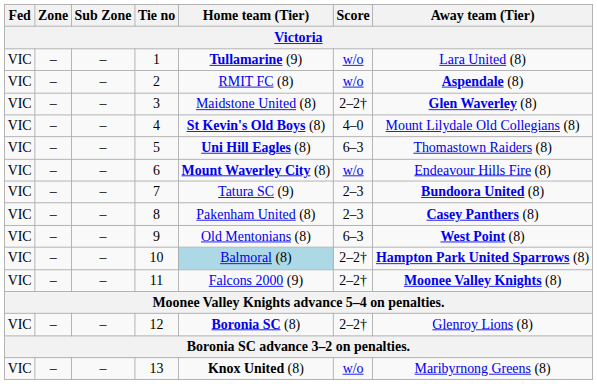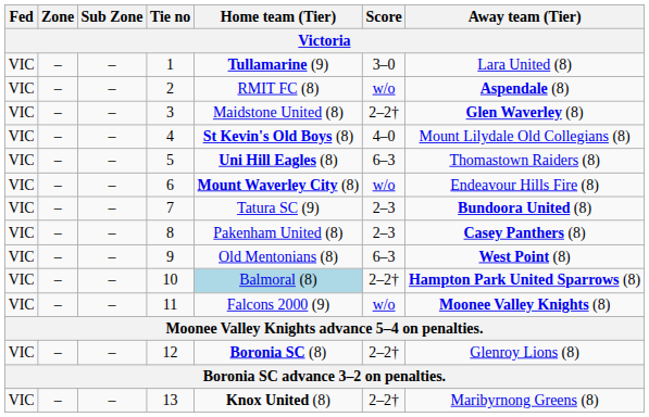 <table class="wikitable" style="text-align:center">
 <tr>
 <th>Fed</th>
 <th>Zone</th>
 <th>Sub Zone</th>
 <th>Tie no</th>
 <th>Home team (Tier)</th>
 <th>Score</th>
 <th>Away team (Tier)</th>
 </tr>
 <tr>
 <th colspan=7><a href='#'>Victoria</a></th>
 </tr>
 <tr>
 <td>VIC</td>
 <td>–</td>
 <td>–</td>
 <td>1</td>
 <td><strong><a href='#'>Tullamarine</a></strong> (9)</td>
-<td><a href='#'>w/o</a></td>
+<td>3–0</td>
 <td><a href='#'>Lara United</a> (8)</td>
 </tr>
 <tr>
 <td>VIC</td>
 <td>–</td>
 <td>–</td>
 <td>2</td>
 <td><a href='#'>RMIT FC</a> (8)</td>
 <td><a href='#'>w/o</a></td>
 <td><strong><a href='#'>Aspendale</a></strong> (8)</td>
 </tr>
 <tr>
 <td>VIC</td>
 <td>–</td>
 <td>–</td>
 <td>3</td>
 <td><a href='#'>Maidstone United</a> (8)</td>
 <td>2–2†</td>
 <td><strong><a href='#'>Glen Waverley</a></strong> (8)</td>
 </tr>
 <tr>
 <td>VIC</td>
 <td>–</td>
 <td>–</td>
 <td>4</td>
 <td><strong><a href='#'>St Kevin's Old Boys</a></strong> (8)</td>
 <td>4–0</td>
 <td><a href='#'>Mount Lilydale Old Collegians</a> (8)</td>
 </tr>
 <tr>
 <td>VIC</td>
 <td>–</td>
 <td>–</td>
 <td>5</td>
 <td><strong><a href='#'>Uni Hill Eagles</a></strong> (8)</td>
 <td>6–3</td>
 <td><a href='#'>Thomastown Raiders</a> (8)</td>
 </tr>
 <tr>
 <td>VIC</td>
 <td>–</td>
 <td>–</td>
 <td>6</td>
 <td><strong><a href='#'>Mount Waverley City</a></strong> (8)</td>
 <td><a href='#'>w/o</a></td>
 <td><a href='#'>Endeavour Hills Fire</a> (8)</td>
 </tr>
 <tr>
 <td>VIC</td>
 <td>–</td>
 <td>–</td>
 <td>7</td>
 <td><a href='#'>Tatura SC</a> (9)</td>
 <td>2–3</td>
 <td><strong><a href='#'>Bundoora United</a></strong> (8)</td>
 </tr>
 <tr>
 <td>VIC</td>
 <td>–</td>
 <td>–</td>
 <td>8</td>
 <td><a href='#'>Pakenham United</a> (8)</td>
 <td>2–3</td>
 <td><strong><a href='#'>Casey Panthers</a></strong> (8)</td>
 </tr>
 <tr>
 <td>VIC</td>
 <td>–</td>
 <td>–</td>
 <td>9</td>
 <td><a href='#'>Old Mentonians</a> (8)</td>
 <td>6–3</td>
 <td><strong><a href='#'>West Point</a></strong> (8)</td>
 </tr>
 <tr>
 <td>VIC</td>
 <td>–</td>
 <td>–</td>
 <td>10</td>
 <td style="background: lightblue;"><a href='#'>Balmoral</a> (8)</td>
 <td>2–2†</td>
 <td><strong><a href='#'>Hampton Park United Sparrows</a></strong> (8)</td>
 </tr>
 <tr>
 <td>VIC</td>
 <td>–</td>
 <td>–</td>
 <td>11</td>
 <td><a href='#'>Falcons 2000</a> (9)</td>
-<td>2–2†</td>
+<td><a href='#'>w/o</a></td>
 <td><strong><a href='#'>Moonee Valley Knights</a></strong> (8)</td>
 </tr>
 <tr>
 <th colspan=7>Moonee Valley Knights advance 5–4 on penalties.</th>
 </tr>
 <tr>
 <td>VIC</td>
 <td>–</td>
 <td>–</td>
 <td>12</td>
 <td><strong><a href='#'>Boronia SC</a></strong> (8)</td>
 <td>2–2†</td>
 <td><a href='#'>Glenroy Lions</a> (8)</td>
 </tr>
 <tr>
 <th colspan=7>Boronia SC advance 3–2 on penalties.</th>
 </tr>
 <tr>
 <td>VIC</td>
 <td>–</td>
 <td>–</td>
 <td>13</td>
 <td><strong>Knox United</strong> (8)</td>
-<td><a href='#'>w/o</a></td>
+<td>2–2†</td>
 <td><a href='#'>Maribyrnong Greens</a> (8)</td>
 </tr>
 </table>
